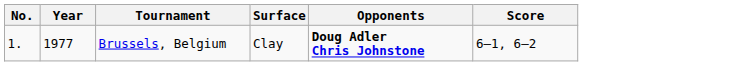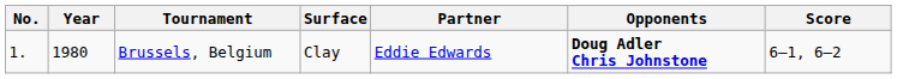 <table class="sortable wikitable" style=font-size:97%>
 <tr>
 <th width=30>No.</th>
 <th width=50>Year</th>
 <th width=150>Tournament</th>
 <th width=50>Surface</th>
+<th width=160>Partner</th>
 <th width=160>Opponents</th>
 <th style="width:100px" class="unsortable">Score</th>
 </tr>
 <tr>
 <td>1.</td>
-<td>1977</td>
+<td>1980</td>
 <td><a href='#'>Brussels</a>, Belgium</td>
 <td>Clay</td>
+<td> <a href='#'>Eddie Edwards</a></td>
 <td><strong> Doug Adler<br> <a href='#'>Chris Johnstone</a></strong></td>
 <td>6–1, 6–2</td>
 </tr>
 </table>
